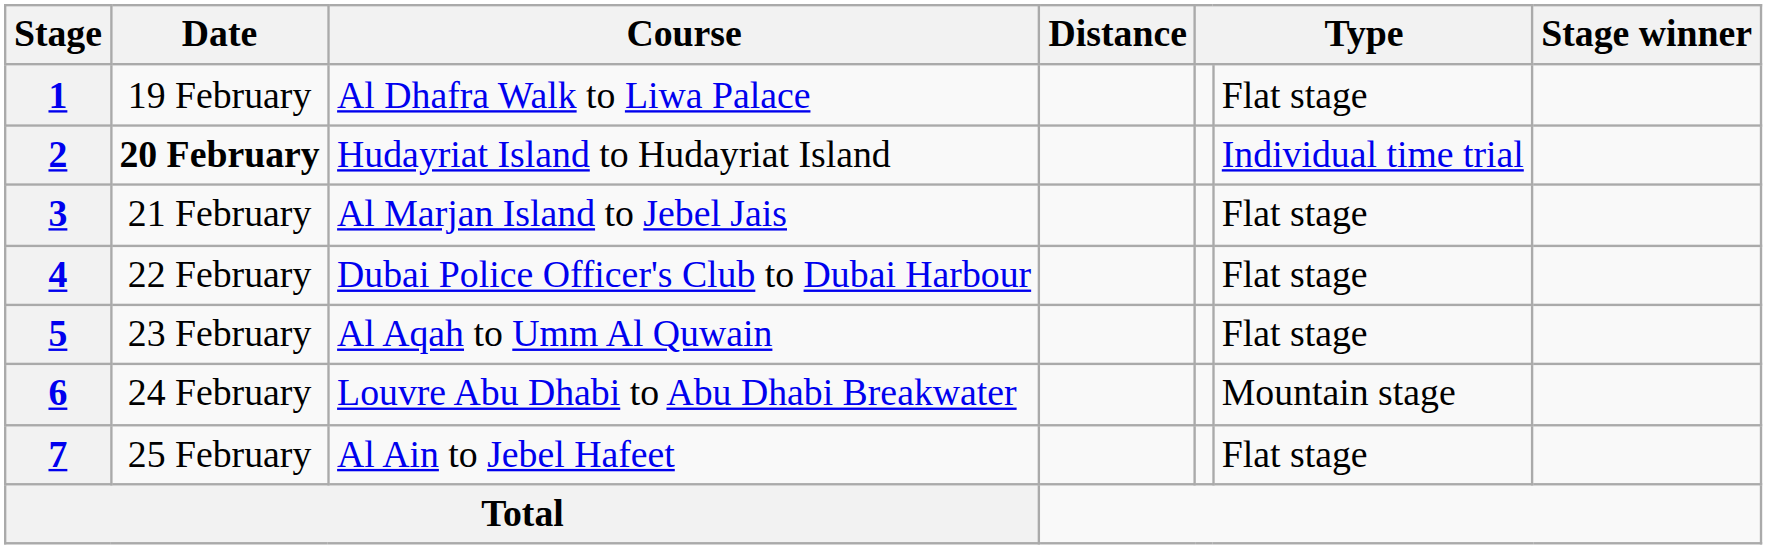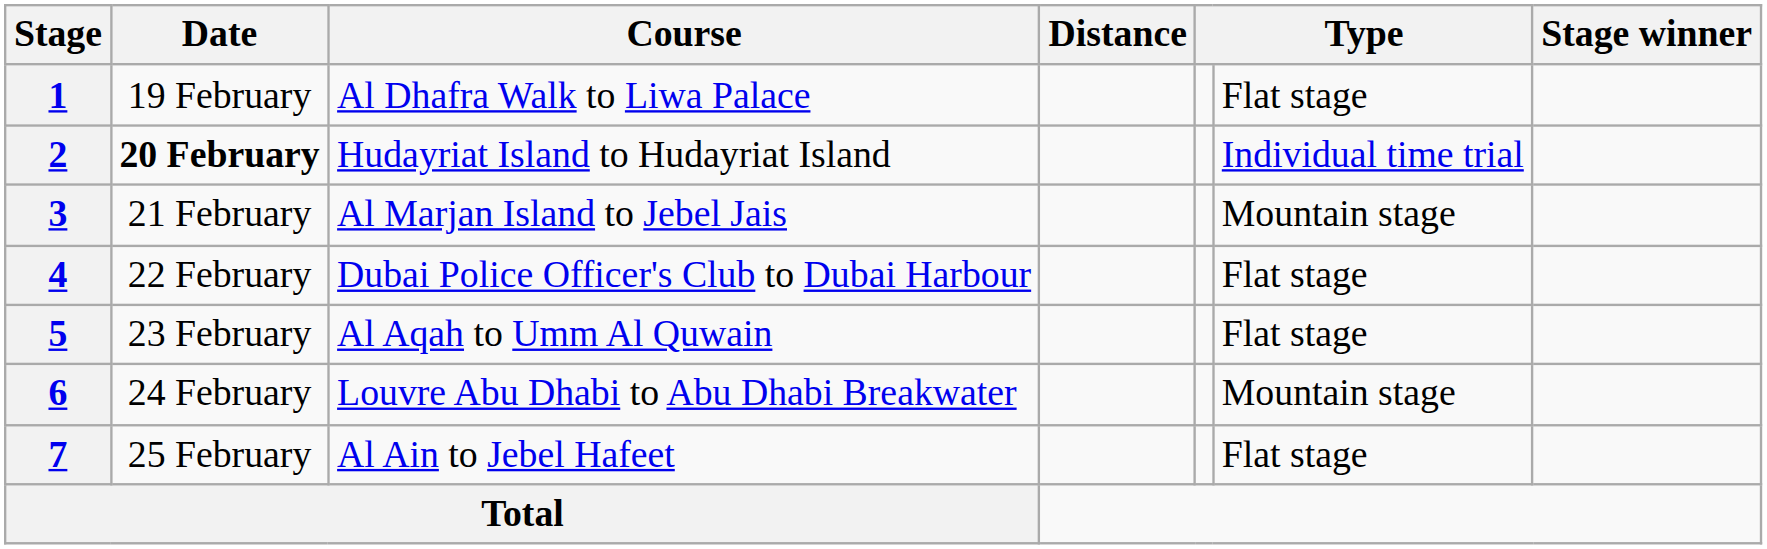 <table class="wikitable">
 <tr>
 <th scope="col">Stage</th>
 <th scope="col">Date</th>
 <th scope="col">Course</th>
 <th scope="col">Distance</th>
 <th scope="col" colspan="2">Type</th>
 <th scope="col">Stage winner</th>
 </tr>
 <tr>
 <th scope="row"><a href='#'>1</a></th>
 <td style="text-align:center;">19 February</td>
 <td><a href='#'>Al Dhafra Walk</a> to <a href='#'>Liwa Palace</a></td>
 <td style="text-align:center;"></td>
 <td></td>
 <td>Flat stage</td>
 <td></td>
 </tr>
 <tr>
 <th scope="row"><a href='#'>2</a></th>
 <td style="text-align:center;"><strong>20 February</strong></td>
 <td><a href='#'>Hudayriat Island</a> to Hudayriat Island</td>
 <td style="text-align:center;"></td>
 <td></td>
 <td><a href='#'>Individual time trial</a></td>
 <td></td>
 </tr>
 <tr>
 <th scope="row"><a href='#'>3</a></th>
 <td style="text-align:center;">21 February</td>
 <td><a href='#'>Al Marjan Island</a> to <a href='#'>Jebel Jais</a></td>
 <td style="text-align:center;"></td>
 <td></td>
-<td>Flat stage</td>
+<td>Mountain stage</td>
 <td></td>
 </tr>
 <tr>
 <th scope="row"><a href='#'>4</a></th>
 <td style="text-align:center;">22 February</td>
 <td><a href='#'>Dubai Police Officer's Club</a> to <a href='#'>Dubai Harbour</a></td>
 <td style="text-align:center;"></td>
 <td></td>
 <td>Flat stage</td>
 <td></td>
 </tr>
 <tr>
 <th scope="row"><a href='#'>5</a></th>
 <td style="text-align:center;">23 February</td>
 <td><a href='#'>Al Aqah</a> to <a href='#'>Umm Al Quwain</a></td>
 <td style="text-align:center;"></td>
 <td></td>
 <td>Flat stage</td>
 <td></td>
 </tr>
 <tr>
 <th scope="row"><a href='#'>6</a></th>
 <td style="text-align:center;">24 February</td>
 <td><a href='#'>Louvre Abu Dhabi</a> to <a href='#'>Abu Dhabi Breakwater</a></td>
 <td style="text-align:center;"></td>
 <td></td>
 <td>Mountain stage</td>
 <td></td>
 </tr>
 <tr>
 <th scope="row"><a href='#'>7</a></th>
 <td style="text-align:center;">25 February</td>
 <td><a href='#'>Al Ain</a> to <a href='#'>Jebel Hafeet</a></td>
 <td style="text-align:center;"></td>
 <td></td>
 <td>Flat stage</td>
 <td></td>
 </tr>
 <tr>
 <th colspan="3">Total</th>
 <td colspan="4" style="text-align:center;"></td>
 </tr>
 </table>
